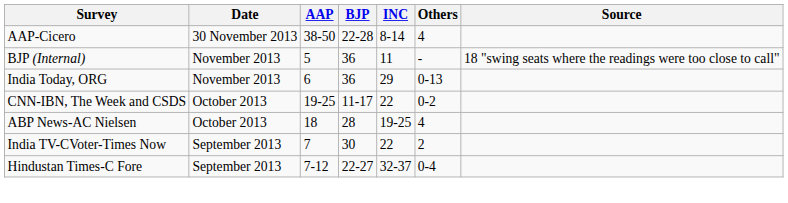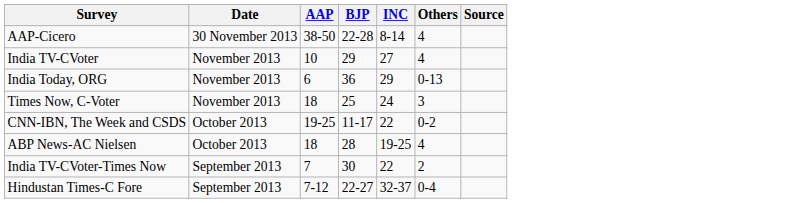 <table class="wikitable">
 <tr>
 <th>Survey</th>
 <th>Date</th>
 <th><a href='#'>AAP</a></th>
 <th><a href='#'>BJP</a></th>
 <th><a href='#'>INC</a></th>
 <th>Others</th>
 <th>Source</th>
 </tr>
 <tr>
 <td>AAP-Cicero</td>
 <td>30 November 2013</td>
 <td>38-50</td>
 <td>22-28</td>
 <td>8-14</td>
 <td>4</td>
 <td></td>
 </tr>
 <tr>
-<td>BJP <em>(Internal)</em></td>
+<td>India TV-CVoter</td>
 <td>November 2013</td>
-<td>5</td>
-<td>36</td>
-<td>11</td>
-<td>-</td>
-<td>18 "swing seats where the readings were too close to call"</td>
+<td>10</td>
+<td>29</td>
+<td>27</td>
+<td>4</td>
+<td></td>
 </tr>
 <tr>
 <td>India Today, ORG</td>
 <td>November 2013</td>
 <td>6</td>
 <td>36</td>
 <td>29</td>
 <td>0-13</td>
+<td></td>
+</tr>
+<tr>
+<td>Times Now, C-Voter</td>
+<td>November 2013</td>
+<td>18</td>
+<td>25</td>
+<td>24</td>
+<td>3</td>
 <td></td>
 </tr>
 <tr>
 <td>CNN-IBN, The Week and CSDS</td>
 <td>October 2013</td>
 <td>19-25</td>
 <td>11-17</td>
 <td>22</td>
 <td>0-2</td>
 <td></td>
 </tr>
 <tr>
 <td>ABP News-AC Nielsen</td>
 <td>October 2013</td>
 <td>18</td>
 <td>28</td>
 <td>19-25</td>
 <td>4</td>
 <td></td>
 </tr>
 <tr>
 <td>India TV-CVoter-Times Now</td>
 <td>September 2013</td>
 <td>7</td>
 <td>30</td>
 <td>22</td>
 <td>2</td>
 <td></td>
 </tr>
 <tr>
 <td>Hindustan Times-C Fore</td>
 <td>September 2013</td>
 <td>7-12</td>
 <td>22-27</td>
 <td>32-37</td>
 <td>0-4</td>
 <td></td>
 </tr>
 </table>
